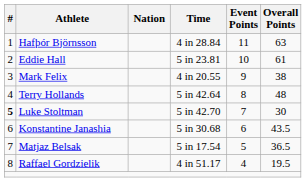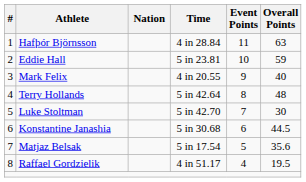 <table class="wikitable sortable" style="text-align:center;width: 70%;">
 <tr>
 <th scope="col" style="width: 10px;">#</th>
 <th scope="col">Athlete</th>
 <th scope="col">Nation</th>
 <th scope="col">Time</th>
 <th scope="col" style="width: 10px;">Event Points</th>
 <th scope="col" style="width: 10px;">Overall Points</th>
 </tr>
 <tr>
 <td>1</td>
 <td align=left><a href='#'>Hafþór Björnsson</a></td>
 <td align=left></td>
 <td>4 in 28.84</td>
 <td>11</td>
 <td>63</td>
 </tr>
 <tr>
 <td>2</td>
 <td align=left><a href='#'>Eddie Hall</a></td>
 <td align=left></td>
 <td>5 in 23.81</td>
 <td>10</td>
-<td>61</td>
+<td>59</td>
 </tr>
 <tr>
 <td>3</td>
 <td align=left><a href='#'>Mark Felix</a></td>
 <td align=left></td>
 <td>4 in 20.55</td>
 <td>9</td>
-<td>38</td>
+<td>40</td>
 </tr>
 <tr>
 <td>4</td>
 <td align=left><a href='#'>Terry Hollands</a></td>
 <td align=left></td>
 <td>5 in 42.64</td>
 <td>8</td>
 <td>48</td>
 </tr>
 <tr>
-<td><strong>5</strong></td>
+<td>5</td>
 <td align=left><a href='#'>Luke Stoltman</a></td>
 <td align=left></td>
 <td>5 in 42.70</td>
 <td>7</td>
 <td>30</td>
 </tr>
 <tr>
 <td>6</td>
 <td align=left><a href='#'>Konstantine Janashia</a></td>
 <td align=left></td>
 <td>5 in 30.68</td>
 <td>6</td>
-<td>43.5</td>
+<td>44.5</td>
 </tr>
 <tr>
 <td>7</td>
 <td align=left><a href='#'>Matjaz Belsak</a></td>
 <td align=left></td>
 <td>5 in 17.54</td>
 <td>5</td>
-<td>36.5</td>
+<td>35.6</td>
 </tr>
 <tr>
 <td>8</td>
 <td align=left><a href='#'>Raffael Gordzielik</a></td>
 <td align=left></td>
 <td>4 in 51.17</td>
 <td>4</td>
 <td>19.5</td>
 </tr>
 <tr class="sortbottom">
 <td colspan="6"></td>
 </tr>
 </table>
